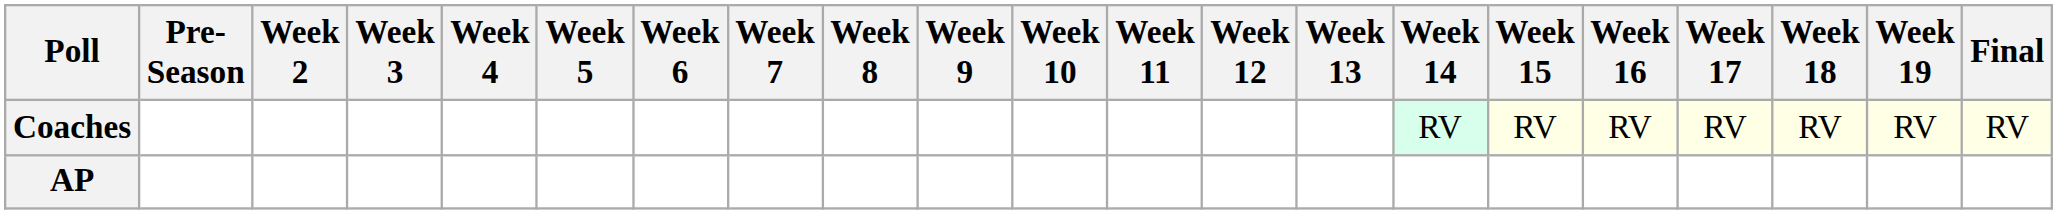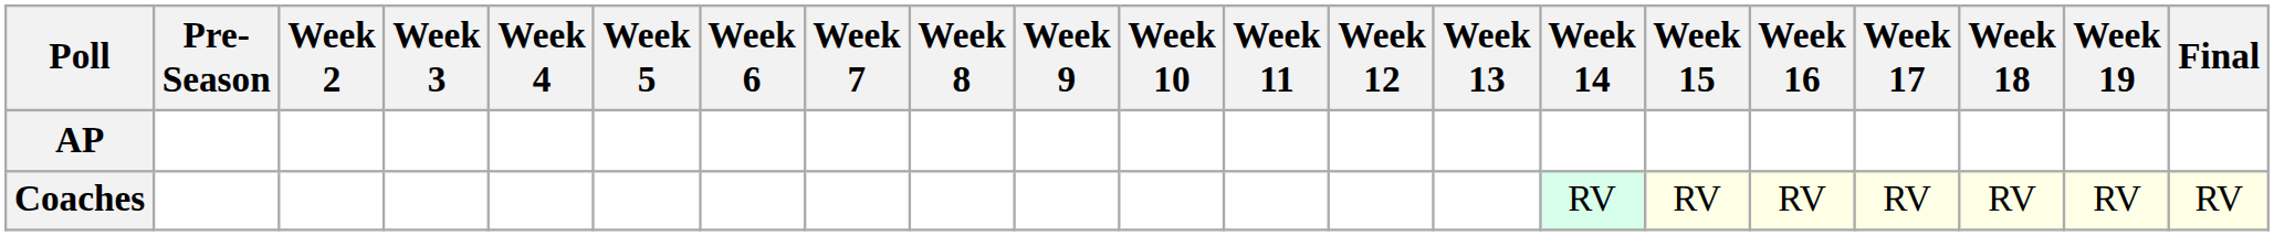 <table class="wikitable" style="white-space:nowrap;font-size:90%">
 <tr>
 <th>Poll</th>
 <th>Pre-<br>Season</th>
 <th>Week<br>2</th>
 <th>Week<br>3</th>
 <th>Week<br>4</th>
 <th>Week<br>5</th>
 <th>Week<br>6</th>
 <th>Week<br>7</th>
 <th>Week<br>8</th>
 <th>Week<br>9</th>
 <th>Week<br>10</th>
 <th>Week<br>11</th>
 <th>Week<br>12</th>
 <th>Week<br>13</th>
 <th>Week<br>14</th>
 <th>Week<br>15</th>
 <th>Week<br>16</th>
 <th>Week<br>17</th>
 <th>Week<br>18</th>
 <th>Week<br>19</th>
 <th>Final</th>
 </tr>
 <tr style="text-align:center;">
+<th>AP</th>
+<td style="background:#FFF;"></td>
+<td style="background:#FFF;"></td>
+<td style="background:#FFF;"></td>
+<td style="background:#FFF;"></td>
+<td style="background:#FFF;"></td>
+<td style="background:#FFF;"></td>
+<td style="background:#FFF;"></td>
+<td style="background:#FFF;"></td>
+<td style="background:#FFF;"></td>
+<td style="background:#FFF;"></td>
+<td style="background:#FFF;"></td>
+<td style="background:#FFF;"></td>
+<td style="background:#FFF;"></td>
+<td style="background:#FFF;"></td>
+<td style="background:#FFF;"></td>
+<td style="background:#FFF;"></td>
+<td style="background:#FFF;"></td>
+<td style="background:#FFF;"></td>
+<td style="background:#FFF;"></td>
+<td style="background:#FFF;"></td>
+</tr>
+<tr style="text-align:center;">
 <th>Coaches</th>
 <td style="background:#FFF;"></td>
 <td style="background:#FFF;"></td>
 <td style="background:#FFF;"></td>
 <td style="background:#FFF;"></td>
 <td style="background:#FFF;"></td>
 <td style="background:#FFF;"></td>
 <td style="background:#FFF;"></td>
 <td style="background:#FFF;"></td>
 <td style="background:#FFF;"></td>
 <td style="background:#FFF;"></td>
 <td style="background:#FFF;"></td>
 <td style="background:#FFF;"></td>
 <td style="background:#FFF;"></td>
 <td style="background:#D8FFEB;">RV</td>
 <td style="background:#FFFFE6">RV</td>
 <td style="background:#FFFFE6">RV</td>
 <td style="background:#FFFFE6">RV</td>
 <td style="background:#FFFFE6">RV</td>
 <td style="background:#FFFFE6">RV</td>
 <td style="background:#FFFFE6">RV</td>
 </tr>
-<tr style="text-align:center;">
-<th>AP</th>
-<td style="background:#FFF;"></td>
-<td style="background:#FFF;"></td>
-<td style="background:#FFF;"></td>
-<td style="background:#FFF;"></td>
-<td style="background:#FFF;"></td>
-<td style="background:#FFF;"></td>
-<td style="background:#FFF;"></td>
-<td style="background:#FFF;"></td>
-<td style="background:#FFF;"></td>
-<td style="background:#FFF;"></td>
-<td style="background:#FFF;"></td>
-<td style="background:#FFF;"></td>
-<td style="background:#FFF;"></td>
-<td style="background:#FFF;"></td>
-<td style="background:#FFF;"></td>
-<td style="background:#FFF;"></td>
-<td style="background:#FFF;"></td>
-<td style="background:#FFF;"></td>
-<td style="background:#FFF;"></td>
-<td style="background:#FFF;"></td>
-</tr>
 </table>
